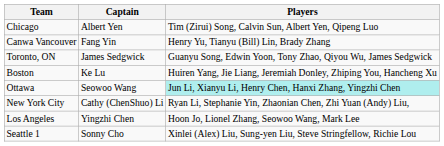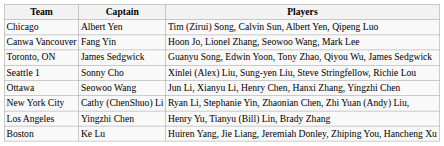 <table class="wikitable">
 <tr>
 <th>Team</th>
 <th>Captain</th>
 <th>Players</th>
 </tr>
 <tr>
 <td>Chicago</td>
 <td>Albert Yen</td>
 <td>Tim (Zirui) Song, Calvin Sun, Albert Yen, Qipeng Luo</td>
 </tr>
 <tr>
 <td>Canwa Vancouver</td>
 <td>Fang Yin</td>
-<td>Henry Yu, Tianyu (Bill) Lin, Brady Zhang</td>
+<td>Hoon Jo, Lionel Zhang, Seowoo Wang, Mark Lee</td>
 </tr>
 <tr>
 <td>Toronto, ON</td>
 <td>James Sedgwick</td>
 <td>Guanyu Song, Edwin Yoon, Tony Zhao, Qiyou Wu, James Sedgwick</td>
 </tr>
 <tr>
-<td>Boston</td>
-<td>Ke Lu</td>
-<td>Huiren Yang, Jie Liang, Jeremiah Donley, Zhiping You, Hancheng Xu</td>
+<td>Seattle 1</td>
+<td>Sonny Cho</td>
+<td>Xinlei (Alex) Liu, Sung-yen Liu, Steve Stringfellow, Richie Lou</td>
 </tr>
 <tr>
 <td>Ottawa</td>
 <td>Seowoo Wang</td>
-<td style="background: paleturquoise;">Jun Li, Xianyu Li, Henry Chen, Hanxi Zhang, Yingzhi Chen</td>
+<td>Jun Li, Xianyu Li, Henry Chen, Hanxi Zhang, Yingzhi Chen</td>
 </tr>
 <tr>
 <td>New York City</td>
 <td>Cathy (ChenShuo) Li</td>
 <td>Ryan Li, Stephanie Yin, Zhaonian Chen, Zhi Yuan (Andy) Liu,</td>
 </tr>
 <tr>
 <td>Los Angeles</td>
 <td>Yingzhi Chen</td>
-<td>Hoon Jo, Lionel Zhang, Seowoo Wang, Mark Lee</td>
+<td>Henry Yu, Tianyu (Bill) Lin, Brady Zhang</td>
 </tr>
 <tr>
-<td>Seattle 1</td>
-<td>Sonny Cho</td>
-<td>Xinlei (Alex) Liu, Sung-yen Liu, Steve Stringfellow, Richie Lou</td>
+<td>Boston</td>
+<td>Ke Lu</td>
+<td>Huiren Yang, Jie Liang, Jeremiah Donley, Zhiping You, Hancheng Xu</td>
 </tr>
 </table>
